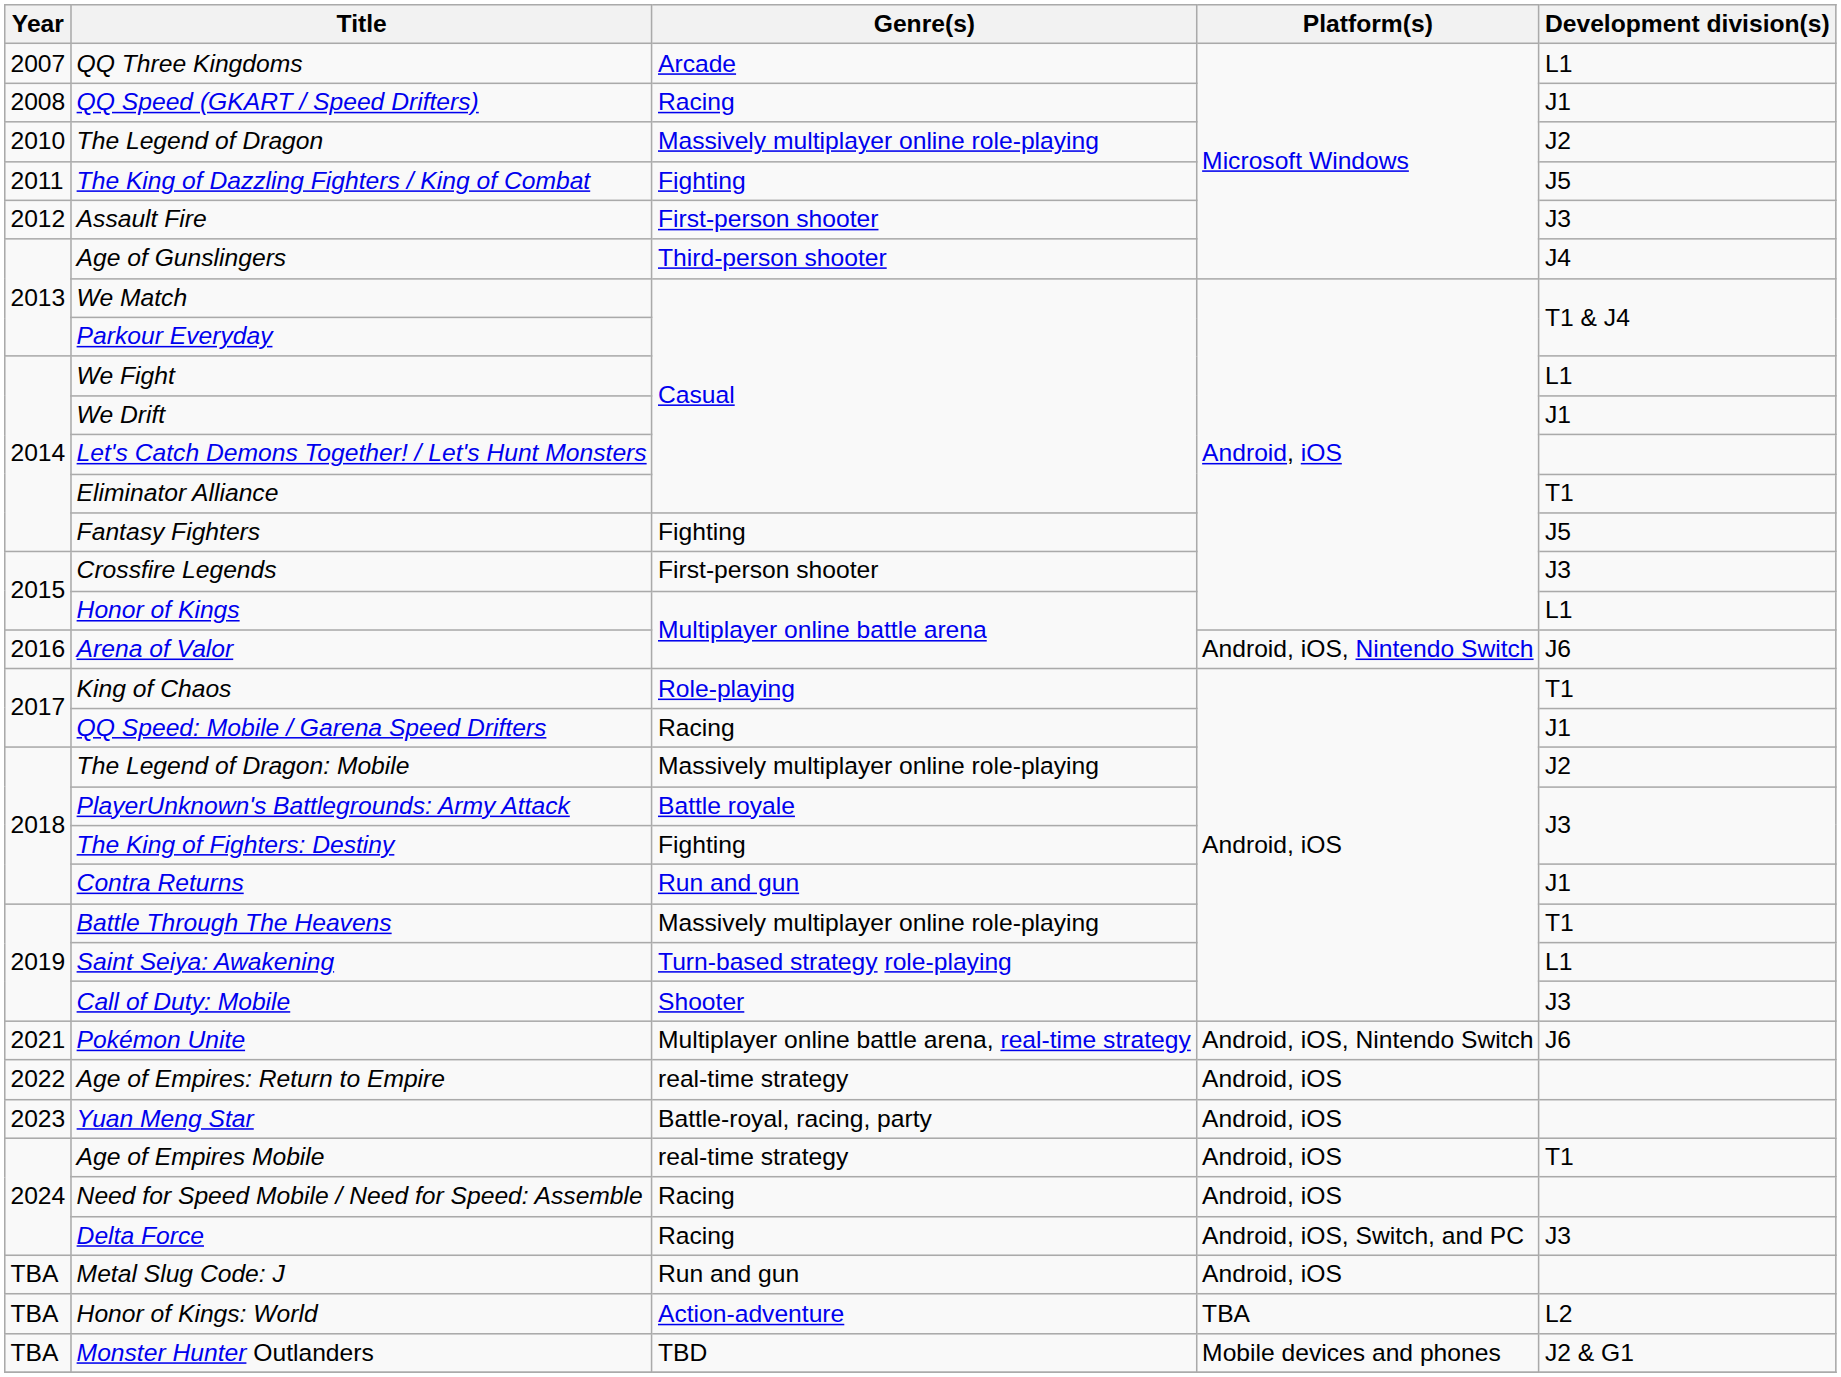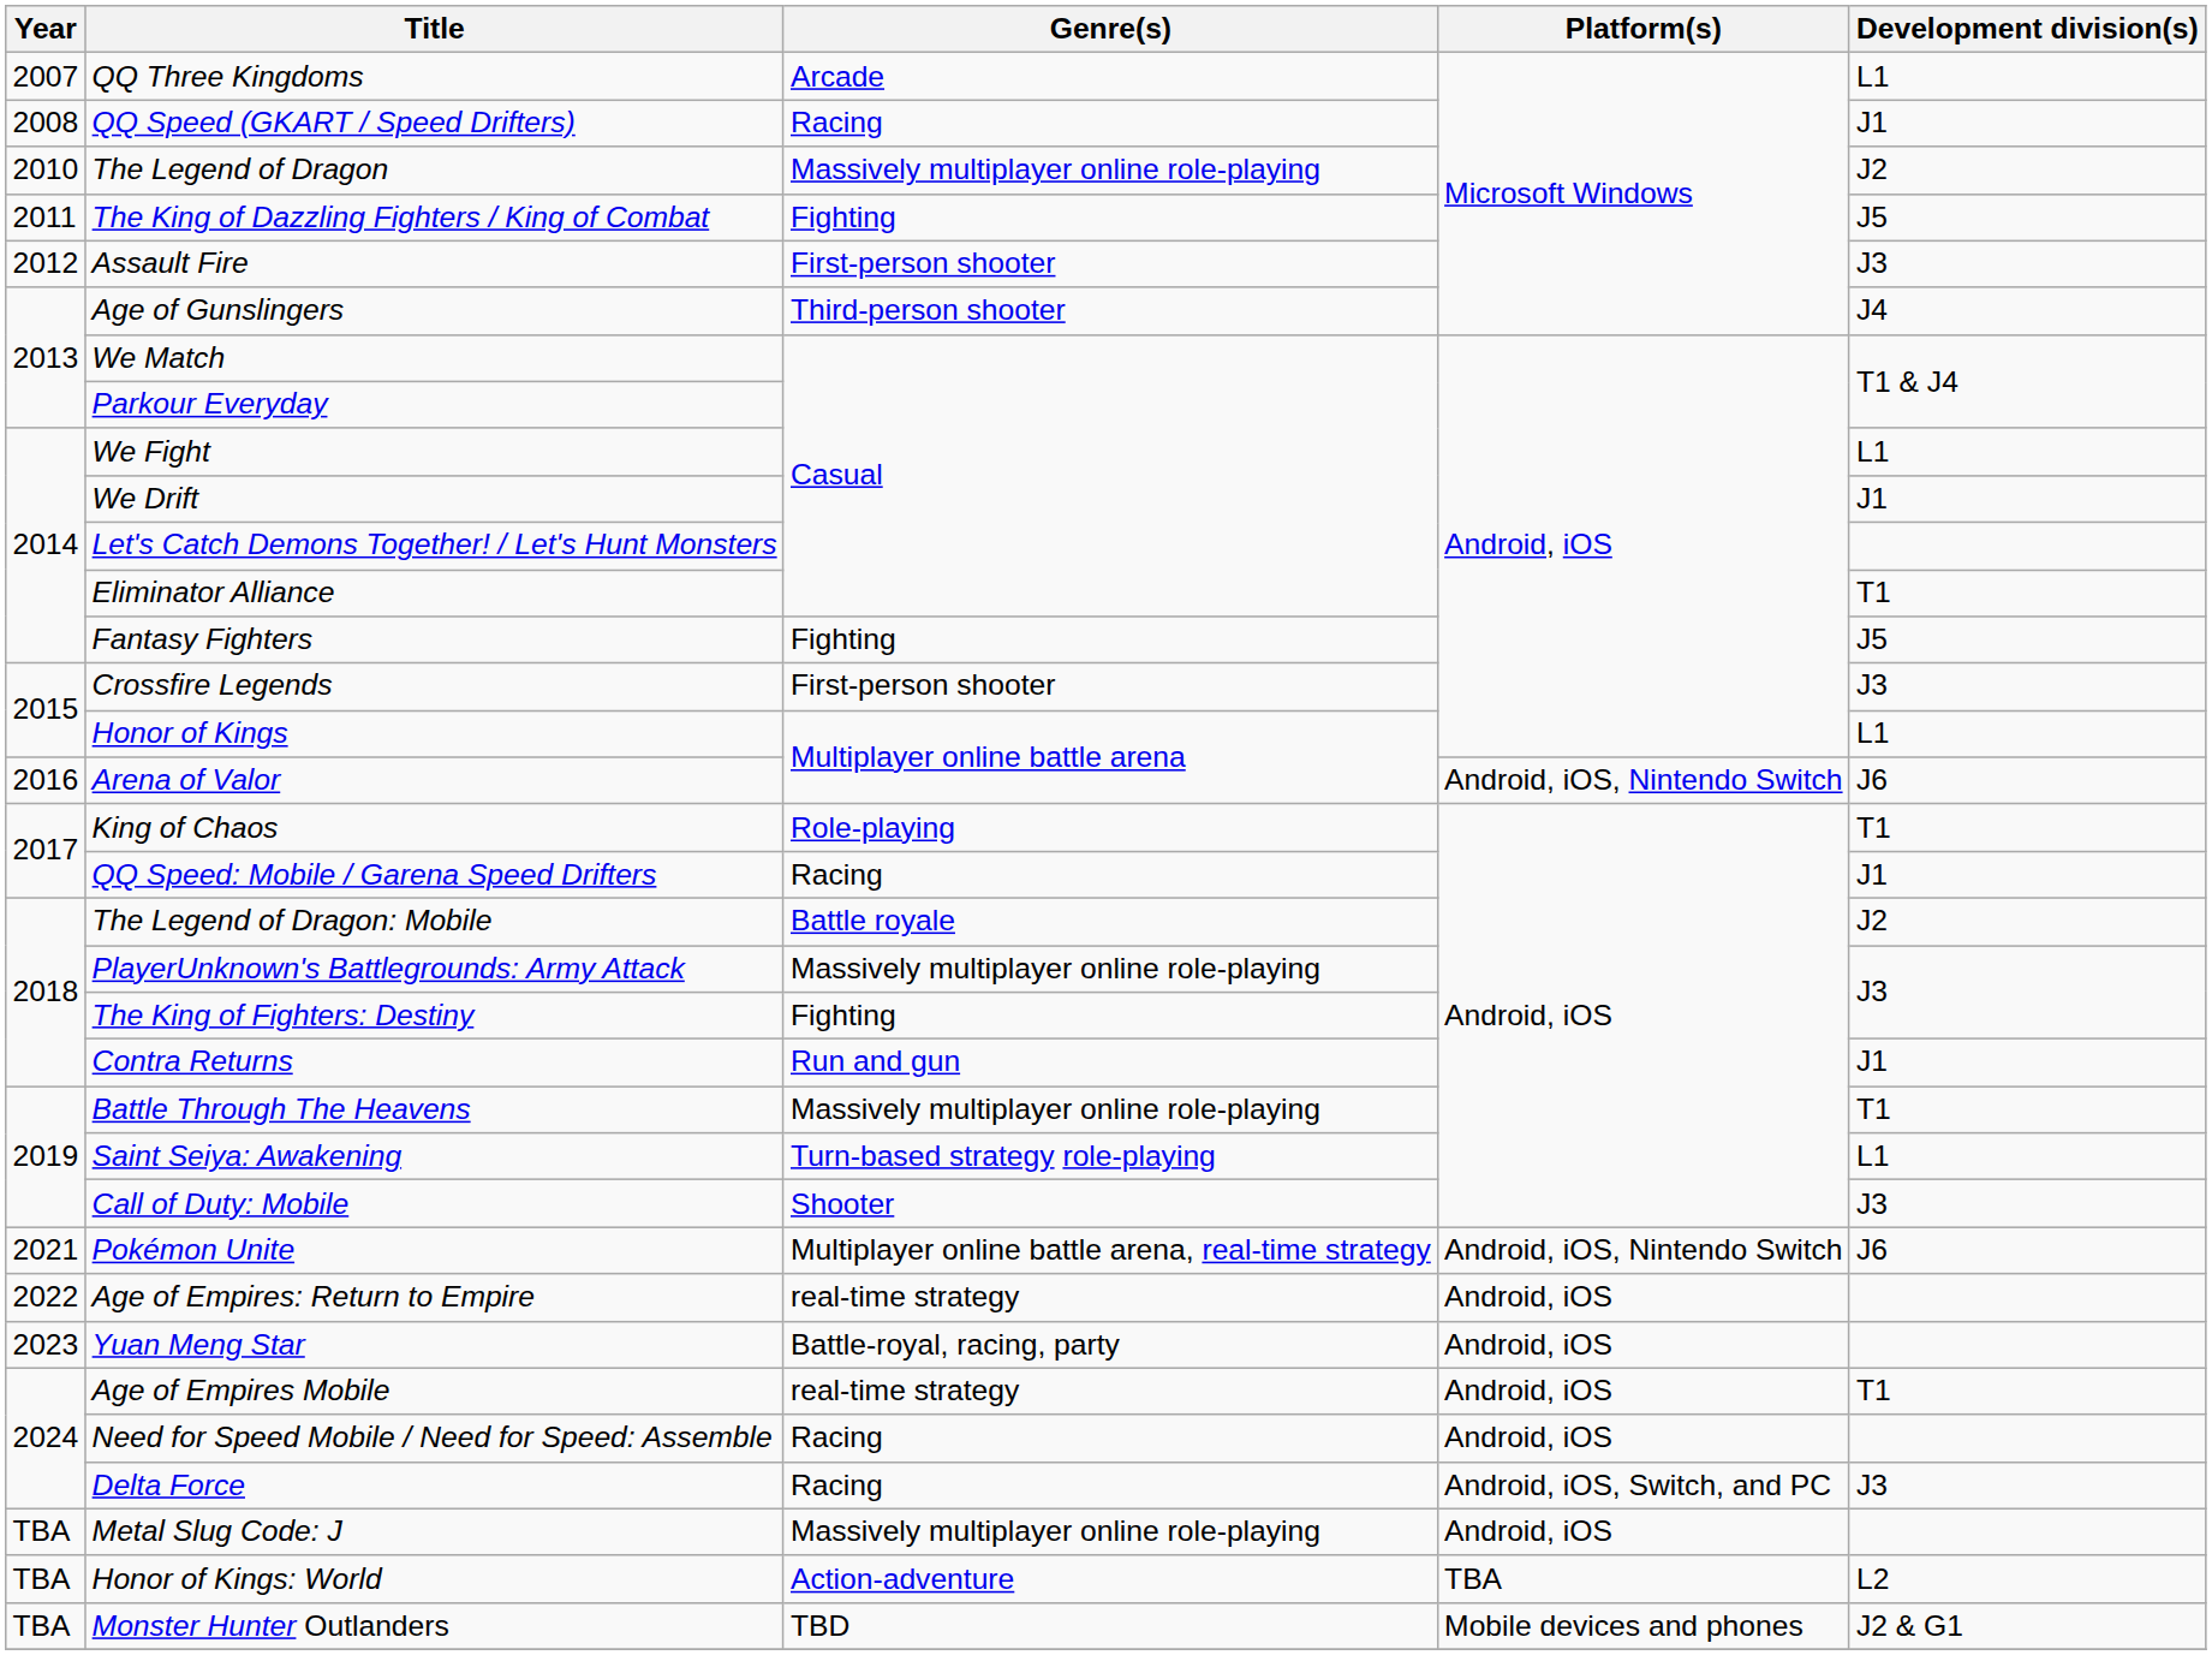 <table class="wikitable sortable">
 <tr>
 <th>Year</th>
 <th>Title</th>
 <th>Genre(s)</th>
 <th>Platform(s)</th>
 <th>Development division(s)</th>
 </tr>
 <tr>
 <td>2007</td>
 <td><em>QQ Three Kingdoms</em></td>
 <td><a href='#'>Arcade</a></td>
 <td rowspan="6"><a href='#'>Microsoft Windows</a></td>
 <td>L1</td>
 </tr>
 <tr>
 <td>2008</td>
 <td><em><a href='#'>QQ Speed (GKART / Speed Drifters)</a></em></td>
 <td><a href='#'>Racing</a></td>
 <td>J1</td>
 </tr>
 <tr>
 <td>2010</td>
 <td><em>The Legend of Dragon</em></td>
 <td><a href='#'>Massively multiplayer online role-playing</a></td>
 <td>J2</td>
 </tr>
 <tr>
 <td>2011</td>
 <td><em><a href='#'>The King of Dazzling Fighters / King of Combat</a></em></td>
 <td><a href='#'>Fighting</a></td>
 <td>J5</td>
 </tr>
 <tr>
 <td>2012</td>
 <td><em>Assault Fire</em></td>
 <td><a href='#'>First-person shooter</a></td>
 <td>J3</td>
 </tr>
 <tr>
 <td rowspan="3">2013</td>
 <td><em>Age of Gunslingers</em></td>
 <td><a href='#'>Third-person shooter</a></td>
 <td>J4</td>
 </tr>
 <tr>
 <td><em>We Match</em></td>
 <td rowspan="6"><a href='#'>Casual</a></td>
 <td rowspan="9"><a href='#'>Android</a>, <a href='#'>iOS</a></td>
 <td rowspan="2">T1 & J4</td>
 </tr>
 <tr>
 <td><em><a href='#'>Parkour Everyday</a></em></td>
 </tr>
 <tr>
 <td rowspan="5">2014</td>
 <td><em>We Fight</em></td>
 <td>L1</td>
 </tr>
 <tr>
 <td><em>We Drift</em></td>
 <td>J1</td>
 </tr>
 <tr>
 <td><em><a href='#'>Let's Catch Demons Together! / Let's Hunt Monsters</a></em></td>
 <td></td>
 </tr>
 <tr>
 <td><em>Eliminator Alliance</em></td>
 <td>T1</td>
 </tr>
 <tr>
 <td><em>Fantasy Fighters</em></td>
 <td>Fighting</td>
 <td>J5</td>
 </tr>
 <tr>
 <td rowspan="2">2015</td>
 <td><em>Crossfire Legends</em></td>
 <td>First-person shooter</td>
 <td>J3</td>
 </tr>
 <tr>
 <td><em><a href='#'>Honor of Kings</a></em></td>
 <td rowspan="2"><a href='#'>Multiplayer online battle arena</a></td>
 <td>L1</td>
 </tr>
 <tr>
 <td>2016</td>
 <td><em><a href='#'>Arena of Valor</a></em></td>
 <td>Android, iOS, <a href='#'>Nintendo Switch</a></td>
 <td>J6</td>
 </tr>
 <tr>
 <td rowspan="2">2017</td>
 <td><em>King of Chaos</em></td>
 <td><a href='#'>Role-playing</a></td>
 <td rowspan="9">Android, iOS</td>
 <td>T1</td>
 </tr>
 <tr>
 <td><em><a href='#'>QQ Speed: Mobile / Garena Speed Drifters</a></em></td>
 <td>Racing</td>
 <td>J1</td>
 </tr>
 <tr>
 <td rowspan="4">2018</td>
 <td><em>The Legend of Dragon: Mobile</em></td>
-<td>Massively multiplayer online role-playing</td>
+<td><a href='#'>Battle royale</a></td>
 <td>J2</td>
 </tr>
 <tr>
 <td><em><a href='#'>PlayerUnknown's Battlegrounds: Army Attack</a></em></td>
-<td><a href='#'>Battle royale</a></td>
+<td>Massively multiplayer online role-playing</td>
 <td rowspan="2">J3</td>
 </tr>
 <tr>
 <td><em><a href='#'>The King of Fighters: Destiny</a></em></td>
 <td>Fighting</td>
 </tr>
 <tr>
 <td><em><a href='#'>Contra Returns</a></em></td>
 <td><a href='#'>Run and gun</a></td>
 <td>J1</td>
 </tr>
 <tr>
 <td rowspan="3">2019</td>
 <td><em><a href='#'>Battle Through The Heavens</a></em></td>
 <td>Massively multiplayer online role-playing</td>
 <td>T1</td>
 </tr>
 <tr>
 <td><em><a href='#'>Saint Seiya: Awakening</a></em></td>
 <td><a href='#'>Turn-based strategy</a> <a href='#'>role-playing</a></td>
 <td>L1</td>
 </tr>
 <tr>
 <td><em><a href='#'>Call of Duty: Mobile</a></em></td>
 <td><a href='#'>Shooter</a></td>
 <td>J3</td>
 </tr>
 <tr>
 <td>2021</td>
 <td><em><a href='#'>Pokémon Unite</a></em></td>
 <td>Multiplayer online battle arena, <a href='#'>real-time strategy</a></td>
 <td>Android, iOS, Nintendo Switch</td>
 <td>J6</td>
 </tr>
 <tr>
 <td>2022</td>
 <td><em>Age of Empires: Return to Empire</em></td>
 <td>real-time strategy</td>
 <td>Android, iOS</td>
 <td></td>
 </tr>
 <tr>
 <td>2023</td>
 <td><em><a href='#'>Yuan Meng Star</a></em></td>
 <td>Battle-royal, racing, party</td>
 <td>Android, iOS</td>
 </tr>
 <tr>
 <td rowspan="3">2024</td>
 <td><em>Age of Empires Mobile</em></td>
 <td>real-time strategy</td>
 <td>Android, iOS</td>
 <td>T1</td>
 </tr>
 <tr>
 <td><em>Need for Speed Mobile / Need for Speed: Assemble</em></td>
 <td>Racing</td>
 <td>Android, iOS</td>
 </tr>
 <tr>
 <td><em><a href='#'>Delta Force</a></em></td>
 <td>Racing</td>
 <td>Android, iOS, Switch, and PC</td>
 <td>J3</td>
 </tr>
 <tr>
 <td>TBA</td>
 <td><em>Metal Slug Code: J</em></td>
-<td>Run and gun</td>
+<td>Massively multiplayer online role-playing</td>
 <td>Android, iOS</td>
 </tr>
 <tr>
 <td>TBA</td>
 <td><em>Honor of Kings: World</em></td>
 <td><a href='#'>Action-adventure</a></td>
 <td>TBA</td>
 <td>L2</td>
 </tr>
 <tr>
 <td>TBA</td>
 <td><em><a href='#'>Monster Hunter</a></em> Outlanders</td>
 <td>TBD</td>
 <td>Mobile devices and phones</td>
 <td>J2 & G1</td>
 </tr>
 <tr>
 </tr>
 </table>
